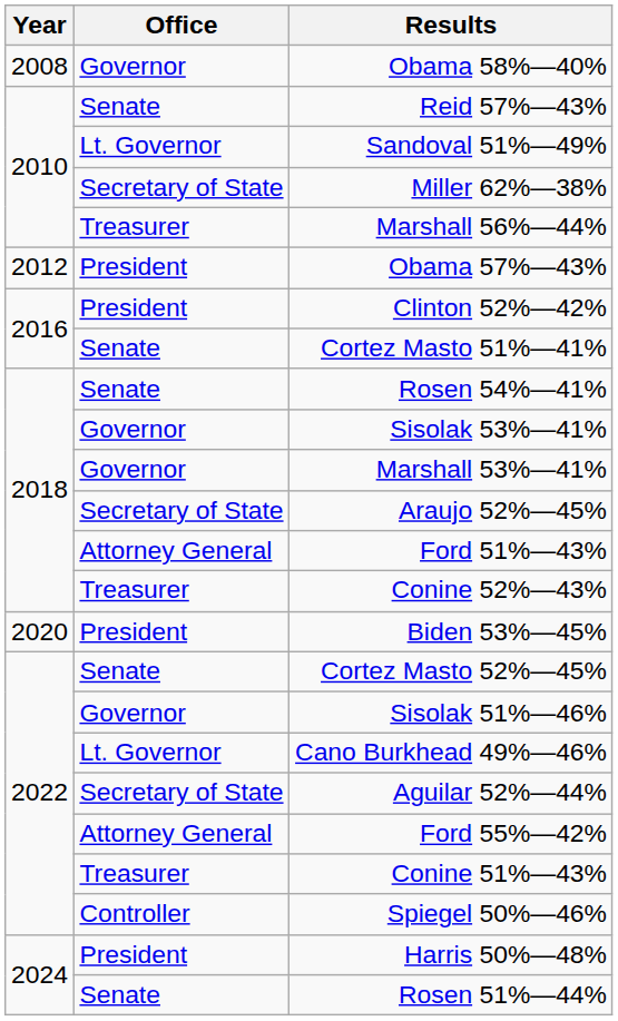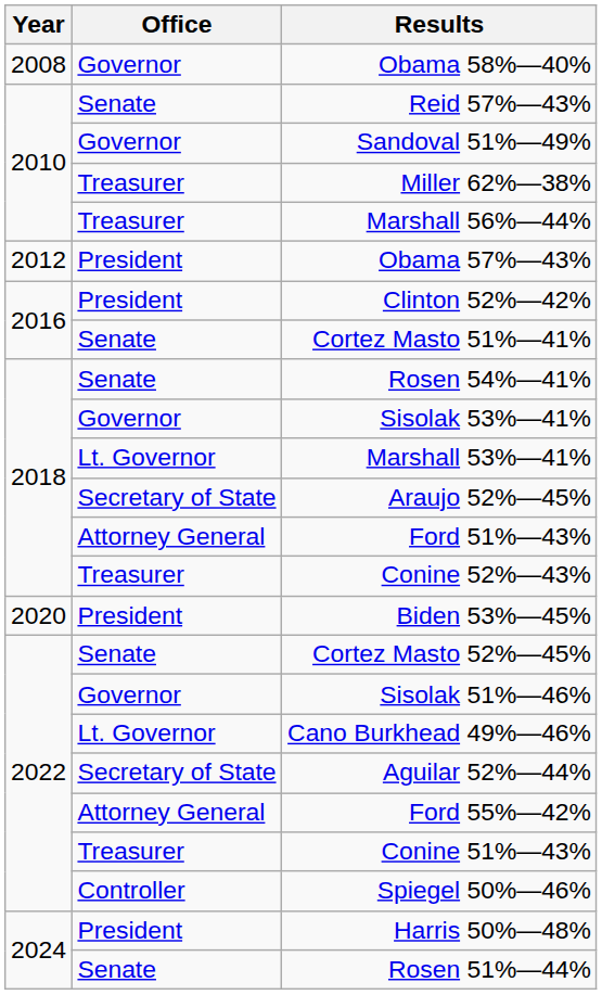 <table class=wikitable>
 <tr>
 <th>Year</th>
 <th>Office</th>
 <th>Results</th>
 </tr>
 <tr>
 <td>2008</td>
 <td><a href='#'>Governor</a></td>
 <td align="right" ><a href='#'>Obama</a> 58%—40%</td>
 </tr>
 <tr>
 <td rowspan=4>2010</td>
 <td><a href='#'>Senate</a></td>
 <td align="right" ><a href='#'>Reid</a> 57%—43%</td>
 </tr>
 <tr>
-<td><a href='#'>Lt. Governor</a></td>
+<td><a href='#'>Governor</a></td>
 <td align="right" ><a href='#'>Sandoval</a> 51%—49%</td>
 </tr>
 <tr>
-<td><a href='#'>Secretary of State</a></td>
+<td><a href='#'>Treasurer</a></td>
 <td align="right" ><a href='#'>Miller</a> 62%—38%</td>
 </tr>
 <tr>
 <td><a href='#'>Treasurer</a></td>
 <td align="right" ><a href='#'>Marshall</a> 56%—44%</td>
 </tr>
 <tr>
 <td>2012</td>
 <td><a href='#'>President</a></td>
 <td align="right" ><a href='#'>Obama</a> 57%—43%</td>
 </tr>
 <tr>
 <td rowspan=2>2016</td>
 <td><a href='#'>President</a></td>
 <td align="right" ><a href='#'>Clinton</a> 52%—42%</td>
 </tr>
 <tr>
 <td><a href='#'>Senate</a></td>
 <td align="right" ><a href='#'>Cortez Masto</a> 51%—41%</td>
 </tr>
 <tr>
 <td rowspan=6>2018</td>
 <td><a href='#'>Senate</a></td>
 <td align="right" ><a href='#'>Rosen</a> 54%—41%</td>
 </tr>
 <tr>
 <td><a href='#'>Governor</a></td>
 <td align="right" ><a href='#'>Sisolak</a> 53%—41%</td>
 </tr>
 <tr>
-<td><a href='#'>Governor</a></td>
+<td><a href='#'>Lt. Governor</a></td>
 <td align="right" ><a href='#'>Marshall</a> 53%—41%</td>
 </tr>
 <tr>
 <td><a href='#'>Secretary of State</a></td>
 <td align="right" ><a href='#'>Araujo</a> 52%—45%</td>
 </tr>
 <tr>
 <td><a href='#'>Attorney General</a></td>
 <td align="right" ><a href='#'>Ford</a> 51%—43%</td>
 </tr>
 <tr>
 <td><a href='#'>Treasurer</a></td>
 <td align="right" ><a href='#'>Conine</a> 52%—43%</td>
 </tr>
 <tr>
 <td>2020</td>
 <td><a href='#'>President</a></td>
 <td align="right" ><a href='#'>Biden</a> 53%—45%</td>
 </tr>
 <tr>
 <td rowspan=7>2022</td>
 <td><a href='#'>Senate</a></td>
 <td align="right" ><a href='#'>Cortez Masto</a> 52%—45%</td>
 </tr>
 <tr>
 <td><a href='#'>Governor</a></td>
 <td align="right" ><a href='#'>Sisolak</a> 51%—46%</td>
 </tr>
 <tr>
 <td><a href='#'>Lt. Governor</a></td>
 <td align="right" ><a href='#'>Cano Burkhead</a> 49%—46%</td>
 </tr>
 <tr>
 <td><a href='#'>Secretary of State</a></td>
 <td align="right" ><a href='#'>Aguilar</a> 52%—44%</td>
 </tr>
 <tr>
 <td><a href='#'>Attorney General</a></td>
 <td align="right" ><a href='#'>Ford</a> 55%—42%</td>
 </tr>
 <tr>
 <td><a href='#'>Treasurer</a></td>
 <td align="right" ><a href='#'>Conine</a> 51%—43%</td>
 </tr>
 <tr>
 <td><a href='#'>Controller</a></td>
 <td align="right" ><a href='#'>Spiegel</a> 50%—46%</td>
 </tr>
 <tr>
 <td rowspan=2>2024</td>
 <td><a href='#'>President</a></td>
 <td align="right" ><a href='#'>Harris</a> 50%—48%</td>
 </tr>
 <tr>
 <td><a href='#'>Senate</a></td>
 <td align="right" ><a href='#'>Rosen</a> 51%—44%</td>
 </tr>
 </table>
